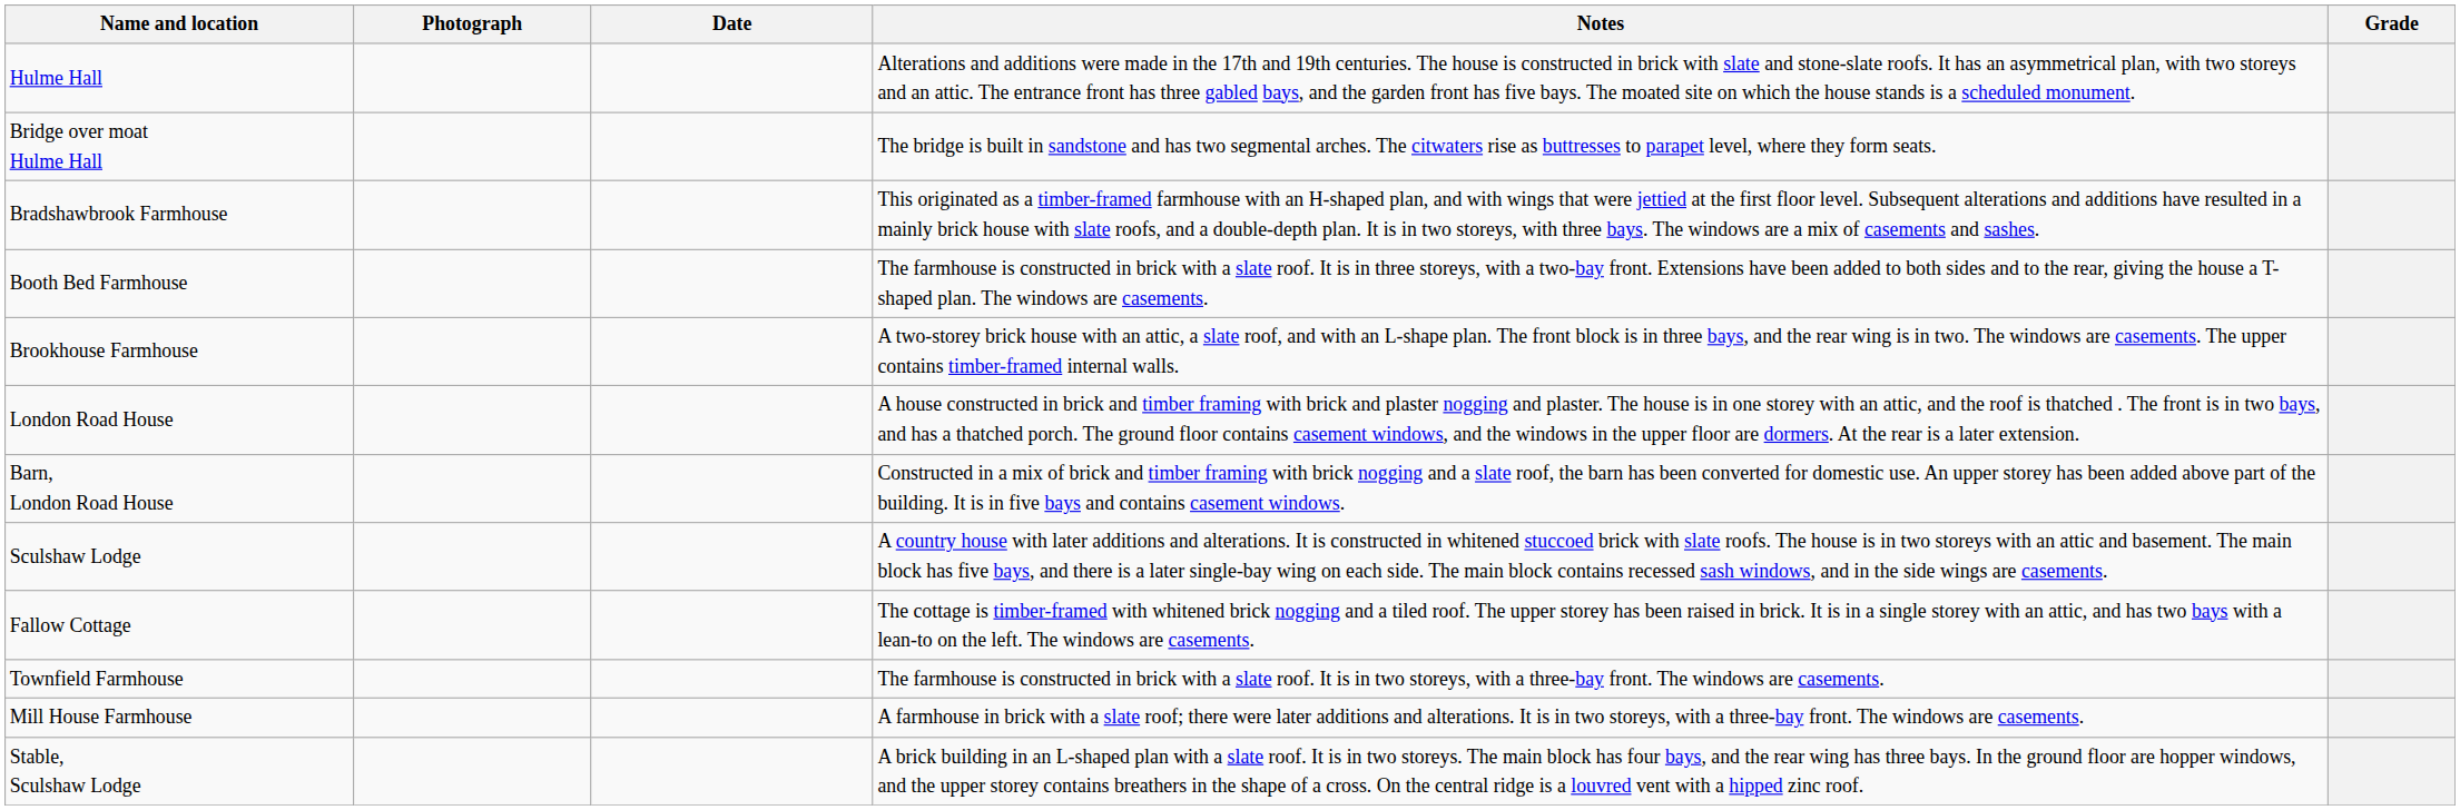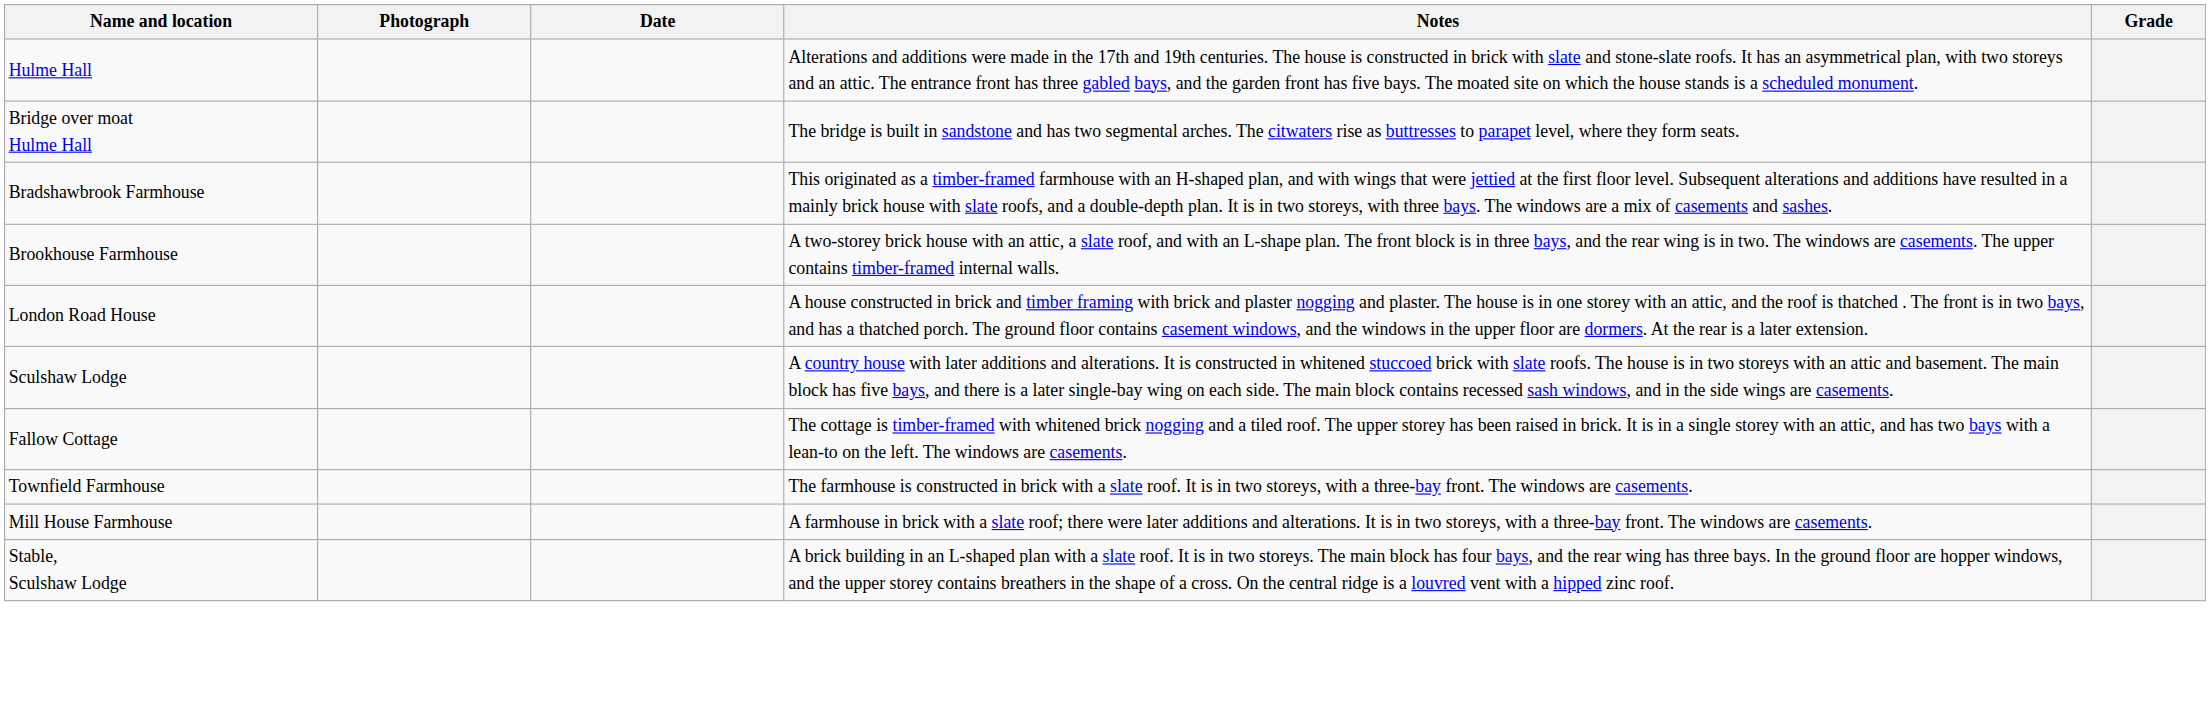 <table class="wikitable sortable plainrowheaders" style="width:100%;border:0px;text-align:left;line-height:150%;">
 <tr>
 <th scope="col" style="width:150px">Name and location</th>
 <th scope="col" style="width:100px" class="unsortable">Photograph</th>
 <th scope="col" style="width:120px">Date</th>
 <th scope="col" style="width:650px" class="unsortable">Notes</th>
 <th scope="col" style="width:50px">Grade</th>
 </tr>
 <tr>
 <td><a href='#'>Hulme Hall</a><br><small></small></td>
 <td></td>
 <td align="center"></td>
 <td>Alterations and additions were made in the 17th and 19th centuries. The house is constructed in brick with <a href='#'>slate</a> and stone-slate roofs. It has an asymmetrical plan, with two storeys and an attic. The entrance front has three <a href='#'>gabled</a> <a href='#'>bays</a>, and the garden front has five bays. The moated site on which the house stands is a <a href='#'>scheduled monument</a>.</td>
 <th></th>
 </tr>
 <tr>
 <td>Bridge over moat<br><a href='#'>Hulme Hall</a><br><small></small></td>
 <td></td>
 <td align="center"></td>
 <td>The bridge is built in <a href='#'>sandstone</a> and has two segmental arches. The <a href='#'>citwaters</a> rise as <a href='#'>buttresses</a> to <a href='#'>parapet</a> level, where they form seats.</td>
 <th></th>
 </tr>
 <tr>
 <td>Bradshawbrook Farmhouse<br><small></small></td>
 <td></td>
 <td align="center"></td>
 <td>This originated as a <a href='#'>timber-framed</a> farmhouse with an H-shaped plan, and with wings that were <a href='#'>jettied</a> at the first floor level. Subsequent alterations and additions have resulted in a mainly brick house with <a href='#'>slate</a> roofs, and a double-depth plan. It is in two storeys, with three <a href='#'>bays</a>. The windows are a mix of <a href='#'>casements</a> and <a href='#'>sashes</a>.</td>
 <th></th>
 </tr>
 <tr>
-<td>Booth Bed Farmhouse<br><small></small></td>
-<td></td>
-<td align="center"></td>
-<td>The farmhouse is constructed in brick with a <a href='#'>slate</a> roof. It is in three storeys, with a two-<a href='#'>bay</a> front. Extensions have been added to both sides and to the rear, giving the house a T-shaped plan. The windows are <a href='#'>casements</a>.</td>
-<th></th>
-</tr>
-<tr>
 <td>Brookhouse Farmhouse<br><small></small></td>
 <td></td>
 <td align="center"></td>
 <td>A two-storey brick house with an attic, a <a href='#'>slate</a> roof, and with an L-shape plan. The front block is in three <a href='#'>bays</a>, and the rear wing is in two. The windows are <a href='#'>casements</a>. The upper contains <a href='#'>timber-framed</a> internal walls.</td>
 <th></th>
 </tr>
 <tr>
 <td>London Road House<br><small></small></td>
 <td></td>
 <td align="center"></td>
 <td>A house constructed in brick and <a href='#'>timber framing</a> with brick and plaster <a href='#'>nogging</a> and plaster. The house is in one storey with an attic, and the roof is thatched . The front is in two <a href='#'>bays</a>, and has a thatched porch. The ground floor contains <a href='#'>casement windows</a>, and the windows in the upper floor are <a href='#'>dormers</a>. At the rear is a later extension.</td>
-<th></th>
-</tr>
-<tr>
-<td>Barn,<br>London Road House<br><small></small></td>
-<td></td>
-<td align="center"></td>
-<td>Constructed in a mix of brick and <a href='#'>timber framing</a> with brick <a href='#'>nogging</a> and a <a href='#'>slate</a> roof, the barn has been converted for domestic use. An upper storey has been added above part of the building. It is in five <a href='#'>bays</a> and contains <a href='#'>casement windows</a>.</td>
 <th></th>
 </tr>
 <tr>
 <td>Sculshaw Lodge<br><small></small></td>
 <td></td>
 <td align="center"></td>
 <td>A <a href='#'>country house</a> with later additions and alterations. It is constructed in whitened <a href='#'>stuccoed</a> brick with <a href='#'>slate</a> roofs. The house is in two storeys with an attic and basement. The main block has five <a href='#'>bays</a>, and there is a later single-bay wing on each side. The main block contains recessed <a href='#'>sash windows</a>, and in the side wings are <a href='#'>casements</a>.</td>
 <th></th>
 </tr>
 <tr>
 <td>Fallow Cottage<br><small></small></td>
 <td></td>
 <td align="center"></td>
 <td>The cottage is <a href='#'>timber-framed</a> with whitened brick <a href='#'>nogging</a> and a tiled roof. The upper storey has been raised in brick. It is in a single storey with an attic, and has two <a href='#'>bays</a> with a lean-to on the left. The windows are <a href='#'>casements</a>.</td>
 <th></th>
 </tr>
 <tr>
 <td>Townfield Farmhouse<br><small></small></td>
 <td></td>
 <td align="center"></td>
 <td>The farmhouse is constructed in brick with a <a href='#'>slate</a> roof. It is in two storeys, with a three-<a href='#'>bay</a> front. The windows are <a href='#'>casements</a>.</td>
 <th></th>
 </tr>
 <tr>
 <td>Mill House Farmhouse<br><small></small></td>
 <td></td>
 <td align="center"></td>
 <td>A farmhouse in brick with a <a href='#'>slate</a> roof; there were later additions and alterations. It is in two storeys, with a three-<a href='#'>bay</a> front. The windows are <a href='#'>casements</a>.</td>
 <th></th>
 </tr>
 <tr>
 <td>Stable,<br>Sculshaw Lodge<br><small></small></td>
 <td></td>
 <td align="center"></td>
 <td>A brick building in an L-shaped plan with a <a href='#'>slate</a> roof. It is in two storeys. The main block has four <a href='#'>bays</a>, and the rear wing has three bays. In the ground floor are hopper windows, and the upper storey contains breathers in the shape of a cross. On the central ridge is a <a href='#'>louvred</a> vent with a <a href='#'>hipped</a> zinc roof.</td>
 <th></th>
 </tr>
 <tr>
 </tr>
 </table>
